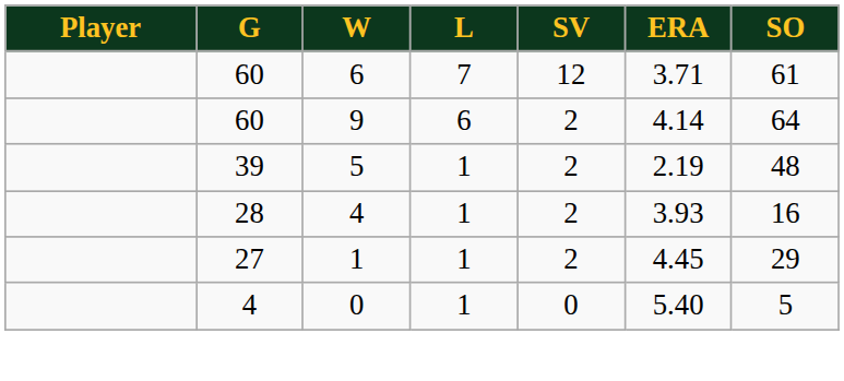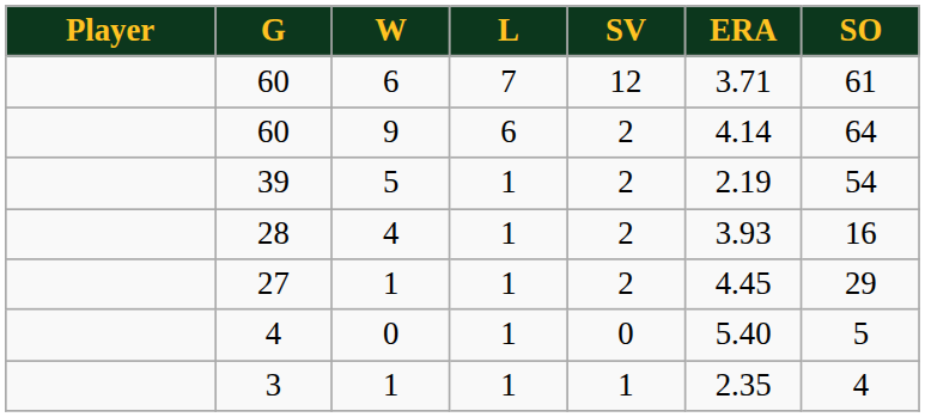 <table class="wikitable sortable">
 <tr>
 <th style="background:#0C371D;color:#ffc322;" width="16%">Player</th>
 <th style="background:#0C371D;color:#ffc322;" width="9%">G</th>
 <th style="background:#0C371D;color:#ffc322;" width="9%">W</th>
 <th style="background:#0C371D;color:#ffc322;" width="9%">L</th>
 <th style="background:#0C371D;color:#ffc322;" width="9%">SV</th>
 <th style="background:#0C371D;color:#ffc322;" width="9%">ERA</th>
 <th style="background:#0C371D;color:#ffc322;" width="9%">SO</th>
 </tr>
 <tr align="center">
 <td></td>
 <td>60</td>
 <td>6</td>
 <td>7</td>
 <td>12</td>
 <td>3.71</td>
 <td>61</td>
 </tr>
 <tr align="center">
 <td></td>
 <td>60</td>
 <td>9</td>
 <td>6</td>
 <td>2</td>
 <td>4.14</td>
 <td>64</td>
 </tr>
 <tr align="center">
 <td></td>
 <td>39</td>
 <td>5</td>
 <td>1</td>
 <td>2</td>
 <td>2.19</td>
-<td>48</td>
+<td>54</td>
 </tr>
 <tr align="center">
 <td></td>
 <td>28</td>
 <td>4</td>
 <td>1</td>
 <td>2</td>
 <td>3.93</td>
 <td>16</td>
 </tr>
 <tr align="center">
 <td></td>
 <td>27</td>
 <td>1</td>
 <td>1</td>
 <td>2</td>
 <td>4.45</td>
 <td>29</td>
 </tr>
 <tr align="center">
 <td></td>
 <td>4</td>
 <td>0</td>
 <td>1</td>
 <td>0</td>
 <td>5.40</td>
 <td>5</td>
 </tr>
+<tr align="center">
+<td></td>
+<td>3</td>
+<td>1</td>
+<td>1</td>
+<td>1</td>
+<td>2.35</td>
+<td>4</td>
+</tr>
 </table>
